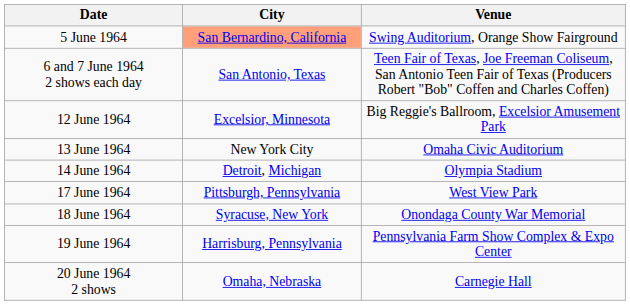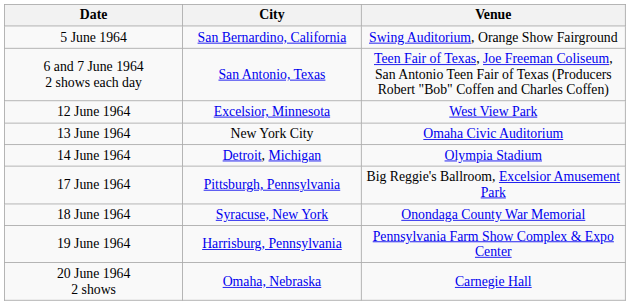 <table class="wikitable" style="text-align:center;">
 <tr>
 <th width="200">Date</th>
 <th width="200">City</th>
 <th width="300">Venue</th>
 </tr>
 <tr>
 <td>5 June 1964</td>
-<td style="background: lightsalmon;"><a href='#'>San Bernardino, California</a></td>
+<td><a href='#'>San Bernardino, California</a></td>
 <td><a href='#'>Swing Auditorium</a>, Orange Show Fairground</td>
 </tr>
 <tr>
 <td>6 and 7 June 1964<br>2 shows each day</td>
 <td><a href='#'>San Antonio, Texas</a></td>
 <td><a href='#'>Teen Fair of Texas</a>, <a href='#'>Joe Freeman Coliseum</a>, San Antonio Teen Fair of Texas (Producers Robert "Bob" Coffen and Charles Coffen)</td>
 </tr>
 <tr>
 <td>12 June 1964</td>
 <td><a href='#'>Excelsior, Minnesota</a></td>
-<td>Big Reggie's Ballroom, <a href='#'>Excelsior Amusement Park</a></td>
+<td><a href='#'>West View Park</a></td>
 </tr>
 <tr>
 <td>13 June 1964</td>
 <td>New York City</td>
 <td><a href='#'>Omaha Civic Auditorium</a></td>
 </tr>
 <tr>
 <td>14 June 1964</td>
 <td><a href='#'>Detroit</a>, <a href='#'>Michigan</a></td>
 <td><a href='#'>Olympia Stadium</a></td>
 </tr>
 <tr>
 <td>17 June 1964</td>
 <td><a href='#'>Pittsburgh, Pennsylvania</a></td>
-<td><a href='#'>West View Park</a></td>
+<td>Big Reggie's Ballroom, <a href='#'>Excelsior Amusement Park</a></td>
 </tr>
 <tr>
 <td>18 June 1964</td>
 <td><a href='#'>Syracuse, New York</a></td>
 <td><a href='#'>Onondaga County War Memorial</a></td>
 </tr>
 <tr>
 <td>19 June 1964</td>
 <td><a href='#'>Harrisburg, Pennsylvania</a></td>
 <td><a href='#'>Pennsylvania Farm Show Complex & Expo Center</a></td>
 </tr>
 <tr>
 <td>20 June 1964<br>2 shows</td>
 <td><a href='#'>Omaha, Nebraska</a></td>
 <td><a href='#'>Carnegie Hall</a></td>
 </tr>
 </table>
